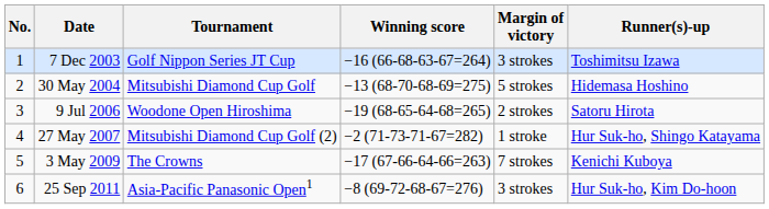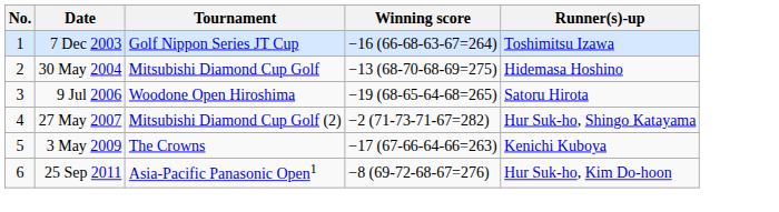 <table class="wikitable" style="font-size:95%;">
 <tr>
 <th>No.</th>
 <th>Date</th>
 <th>Tournament</th>
 <th>Winning score</th>
-<th>Margin of<br>victory</th>
 <th>Runner(s)-up</th>
 </tr>
 <tr style="background:#D6E8FF;">
 <td align=center>1</td>
 <td align=right>7 Dec <a href='#'>2003</a></td>
 <td><a href='#'>Golf Nippon Series JT Cup</a></td>
 <td>−16 (66-68-63-67=264)</td>
-<td>3 strokes</td>
 <td> <a href='#'>Toshimitsu Izawa</a></td>
 </tr>
 <tr>
 <td align=center>2</td>
 <td align=right>30 May <a href='#'>2004</a></td>
 <td><a href='#'>Mitsubishi Diamond Cup Golf</a></td>
 <td>−13 (68-70-68-69=275)</td>
-<td>5 strokes</td>
 <td> <a href='#'>Hidemasa Hoshino</a></td>
 </tr>
 <tr>
 <td align=center>3</td>
 <td align=right>9 Jul <a href='#'>2006</a></td>
 <td><a href='#'>Woodone Open Hiroshima</a></td>
 <td>−19 (68-65-64-68=265)</td>
-<td>2 strokes</td>
 <td> <a href='#'>Satoru Hirota</a></td>
 </tr>
 <tr>
 <td align=center>4</td>
 <td align=right>27 May <a href='#'>2007</a></td>
 <td><a href='#'>Mitsubishi Diamond Cup Golf</a> (2)</td>
 <td>−2 (71-73-71-67=282)</td>
-<td>1 stroke</td>
 <td> <a href='#'>Hur Suk-ho</a>,  <a href='#'>Shingo Katayama</a></td>
 </tr>
 <tr>
 <td align=center>5</td>
 <td align=right>3 May <a href='#'>2009</a></td>
 <td><a href='#'>The Crowns</a></td>
 <td>−17 (67-66-64-66=263)</td>
-<td>7 strokes</td>
 <td> <a href='#'>Kenichi Kuboya</a></td>
 </tr>
 <tr>
 <td align=center>6</td>
 <td align=right>25 Sep <a href='#'>2011</a></td>
 <td><a href='#'>Asia-Pacific Panasonic Open</a><sup>1</sup></td>
 <td>−8 (69-72-68-67=276)</td>
-<td>3 strokes</td>
 <td> <a href='#'>Hur Suk-ho</a>,  <a href='#'>Kim Do-hoon</a></td>
 </tr>
 </table>
